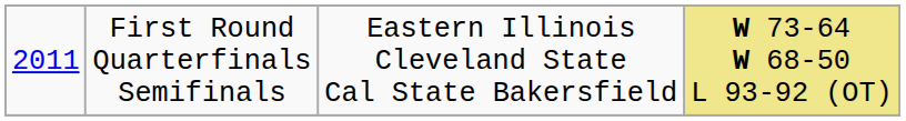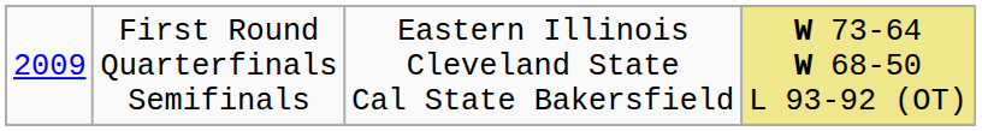 <table class="wikitable" style="text-align:center">
 <tr>
 </tr>
 <tr>
-<td><a href='#'>2011</a></td>
+<td><a href='#'>2009</a></td>
 <td>First Round<br>Quarterfinals<br>Semifinals</td>
 <td>Eastern Illinois<br>Cleveland State<br>Cal State Bakersfield</td>
 <td style="background: khaki;"><strong>W</strong> 73-64<br><strong>W</strong> 68-50<br>L 93-92 (OT)</td>
 </tr>
 <tr>
 </tr>
 </table>
